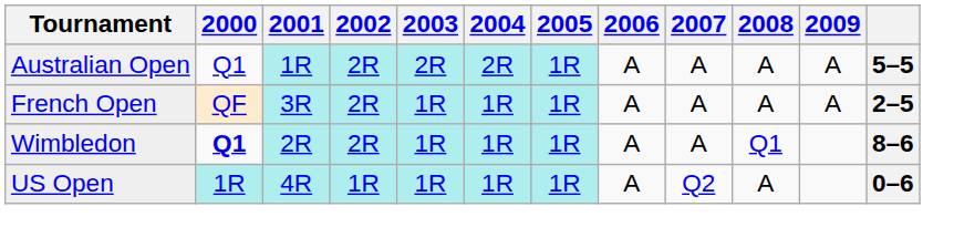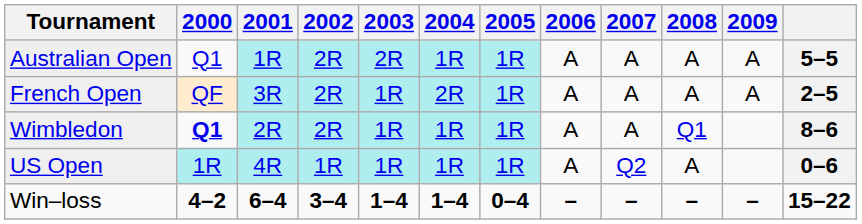 <table class="wikitable">
 <tr>
 <th>Tournament</th>
 <th><a href='#'>2000</a></th>
 <th><a href='#'>2001</a></th>
 <th><a href='#'>2002</a></th>
 <th><a href='#'>2003</a></th>
 <th><a href='#'>2004</a></th>
 <th><a href='#'>2005</a></th>
 <th><a href='#'>2006</a></th>
 <th><a href='#'>2007</a></th>
 <th><a href='#'>2008</a></th>
 <th><a href='#'>2009</a></th>
 <th></th>
 </tr>
 <tr>
 <td style="background:#EFEFEF;"><a href='#'>Australian Open</a></td>
 <td align="center"><a href='#'>Q1</a></td>
 <td align="center" style="background:#afeeee;"><a href='#'>1R</a></td>
 <td align="center" style="background:#afeeee;"><a href='#'>2R</a></td>
 <td align="center" style="background:#afeeee;"><a href='#'>2R</a></td>
-<td align="center" style="background:#afeeee;"><a href='#'>2R</a></td>
+<td align="center" style="background:#afeeee;"><a href='#'>1R</a></td>
 <td align="center" style="background:#afeeee;"><a href='#'>1R</a></td>
 <td align="center">A</td>
 <td align="center">A</td>
 <td align="center">A</td>
 <td align="center">A</td>
 <th align="center">5–5</th>
 </tr>
 <tr>
 <td style="background:#EFEFEF;"><a href='#'>French Open</a></td>
 <td align="center" style="background:#ffebcd;"><a href='#'>QF</a></td>
 <td align="center" style="background:#afeeee;"><a href='#'>3R</a></td>
 <td align="center" style="background:#afeeee;"><a href='#'>2R</a></td>
 <td align="center" style="background:#afeeee;"><a href='#'>1R</a></td>
-<td align="center" style="background:#afeeee;"><a href='#'>1R</a></td>
+<td align="center" style="background:#afeeee;"><a href='#'>2R</a></td>
 <td align="center" style="background:#afeeee;"><a href='#'>1R</a></td>
 <td align="center">A</td>
 <td align="center">A</td>
 <td align="center">A</td>
 <td align="center">A</td>
 <th align="center">2–5</th>
 </tr>
 <tr>
 <td style="background:#EFEFEF;"><a href='#'>Wimbledon</a></td>
 <td align="center"><strong><a href='#'>Q1</a></strong></td>
 <td align="center" style="background:#afeeee;"><a href='#'>2R</a></td>
 <td align="center" style="background:#afeeee;"><a href='#'>2R</a></td>
 <td align="center" style="background:#afeeee;"><a href='#'>1R</a></td>
 <td align="center" style="background:#afeeee;"><a href='#'>1R</a></td>
 <td align="center" style="background:#afeeee;"><a href='#'>1R</a></td>
 <td align="center">A</td>
 <td align="center">A</td>
 <td align="center"><a href='#'>Q1</a></td>
 <td align="center"></td>
 <th align="center">8–6</th>
 </tr>
 <tr>
 <td style="background:#EFEFEF;"><a href='#'>US Open</a></td>
 <td align="center" style="background:#afeeee;"><a href='#'>1R</a></td>
 <td align="center" style="background:#afeeee;"><a href='#'>4R</a></td>
 <td align="center" style="background:#afeeee;"><a href='#'>1R</a></td>
 <td align="center" style="background:#afeeee;"><a href='#'>1R</a></td>
 <td align="center" style="background:#afeeee;"><a href='#'>1R</a></td>
 <td align="center" style="background:#afeeee;"><a href='#'>1R</a></td>
 <td align="center">A</td>
 <td align="center"><a href='#'>Q2</a></td>
 <td align="center">A</td>
 <td align="center"></td>
 <th align="center">0–6</th>
 </tr>
+<tr>
+<td>Win–loss</td>
+<td align="center"><strong>4–2</strong></td>
+<td align="center"><strong>6–4</strong></td>
+<td align="center"><strong>3–4</strong></td>
+<td align="center"><strong>1–4</strong></td>
+<td align="center"><strong>1–4</strong></td>
+<td align="center"><strong>0–4</strong></td>
+<td align="center"><strong>–</strong></td>
+<td align="center"><strong>–</strong></td>
+<td align="center"><strong>–</strong></td>
+<td align="center"><strong>–</strong></td>
+<td align="center"><strong>15–22</strong></td>
+</tr>
 </table>
